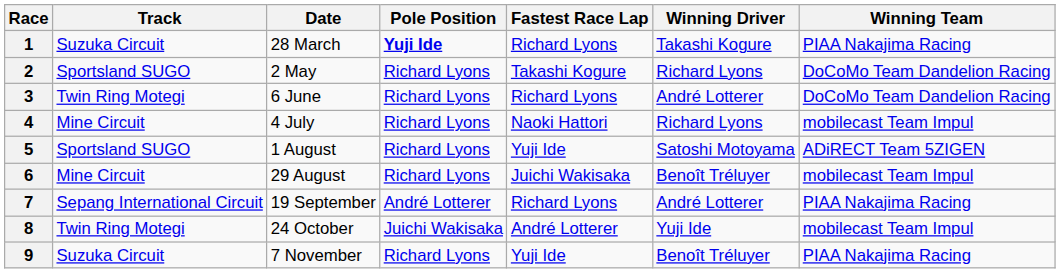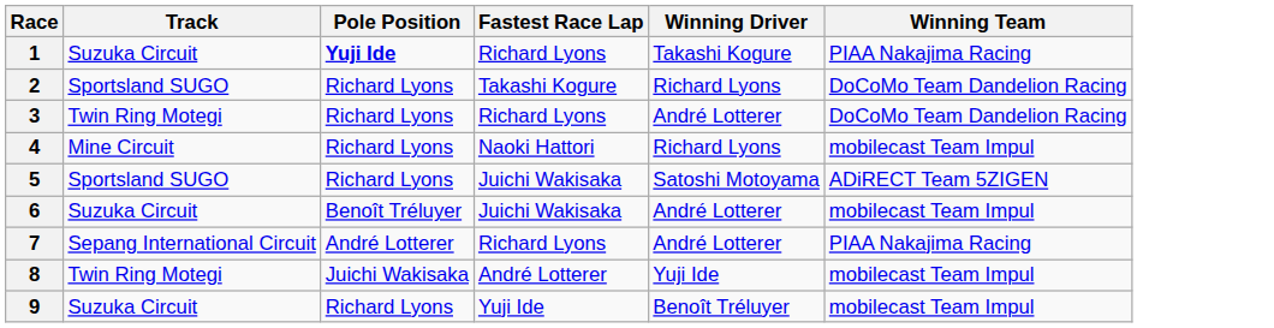 <table class="wikitable" style="font-size:85%">
 <tr>
 <th>Race</th>
 <th>Track</th>
-<th>Date</th>
 <th>Pole Position</th>
 <th>Fastest Race Lap</th>
 <th>Winning Driver</th>
 <th>Winning Team</th>
 </tr>
 <tr>
 <th>1</th>
 <td> <a href='#'>Suzuka Circuit</a></td>
-<td>28 March</td>
 <td><strong> <a href='#'>Yuji Ide</a></strong></td>
 <td> <a href='#'>Richard Lyons</a></td>
 <td> <a href='#'>Takashi Kogure</a></td>
 <td><a href='#'>PIAA Nakajima Racing</a></td>
 </tr>
 <tr>
 <th>2</th>
 <td> <a href='#'>Sportsland SUGO</a></td>
-<td>2 May</td>
 <td> <a href='#'>Richard Lyons</a></td>
 <td> <a href='#'>Takashi Kogure</a></td>
 <td> <a href='#'>Richard Lyons</a></td>
 <td><a href='#'>DoCoMo Team Dandelion Racing</a></td>
 </tr>
 <tr>
 <th>3</th>
 <td> <a href='#'>Twin Ring Motegi</a></td>
-<td>6 June</td>
 <td> <a href='#'>Richard Lyons</a></td>
 <td> <a href='#'>Richard Lyons</a></td>
 <td> <a href='#'>André Lotterer</a></td>
 <td><a href='#'>DoCoMo Team Dandelion Racing</a></td>
 </tr>
 <tr>
 <th>4</th>
 <td> <a href='#'>Mine Circuit</a></td>
-<td>4 July</td>
 <td> <a href='#'>Richard Lyons</a></td>
 <td> <a href='#'>Naoki Hattori</a></td>
 <td> <a href='#'>Richard Lyons</a></td>
 <td><a href='#'>mobilecast Team Impul</a></td>
 </tr>
 <tr>
 <th>5</th>
 <td> <a href='#'>Sportsland SUGO</a></td>
-<td>1 August</td>
 <td> <a href='#'>Richard Lyons</a></td>
-<td> <a href='#'>Yuji Ide</a></td>
+<td> <a href='#'>Juichi Wakisaka</a></td>
 <td> <a href='#'>Satoshi Motoyama</a></td>
 <td><a href='#'>ADiRECT Team 5ZIGEN</a></td>
 </tr>
 <tr>
 <th>6</th>
-<td> <a href='#'>Mine Circuit</a></td>
-<td>29 August</td>
-<td> <a href='#'>Richard Lyons</a></td>
+<td> <a href='#'>Suzuka Circuit</a></td>
+<td> <a href='#'>Benoît Tréluyer</a></td>
 <td> <a href='#'>Juichi Wakisaka</a></td>
-<td> <a href='#'>Benoît Tréluyer</a></td>
+<td> <a href='#'>André Lotterer</a></td>
 <td><a href='#'>mobilecast Team Impul</a></td>
 </tr>
 <tr>
 <th>7</th>
 <td> <a href='#'>Sepang International Circuit</a></td>
-<td>19 September</td>
 <td> <a href='#'>André Lotterer</a></td>
 <td> <a href='#'>Richard Lyons</a></td>
 <td> <a href='#'>André Lotterer</a></td>
 <td><a href='#'>PIAA Nakajima Racing</a></td>
 </tr>
 <tr>
 <th>8</th>
 <td> <a href='#'>Twin Ring Motegi</a></td>
-<td>24 October</td>
 <td> <a href='#'>Juichi Wakisaka</a></td>
 <td> <a href='#'>André Lotterer</a></td>
 <td> <a href='#'>Yuji Ide</a></td>
 <td><a href='#'>mobilecast Team Impul</a></td>
 </tr>
 <tr>
 <th>9</th>
 <td> <a href='#'>Suzuka Circuit</a></td>
-<td>7 November</td>
 <td> <a href='#'>Richard Lyons</a></td>
 <td> <a href='#'>Yuji Ide</a></td>
 <td> <a href='#'>Benoît Tréluyer</a></td>
-<td><a href='#'>PIAA Nakajima Racing</a></td>
+<td><a href='#'>mobilecast Team Impul</a></td>
 </tr>
 </table>
